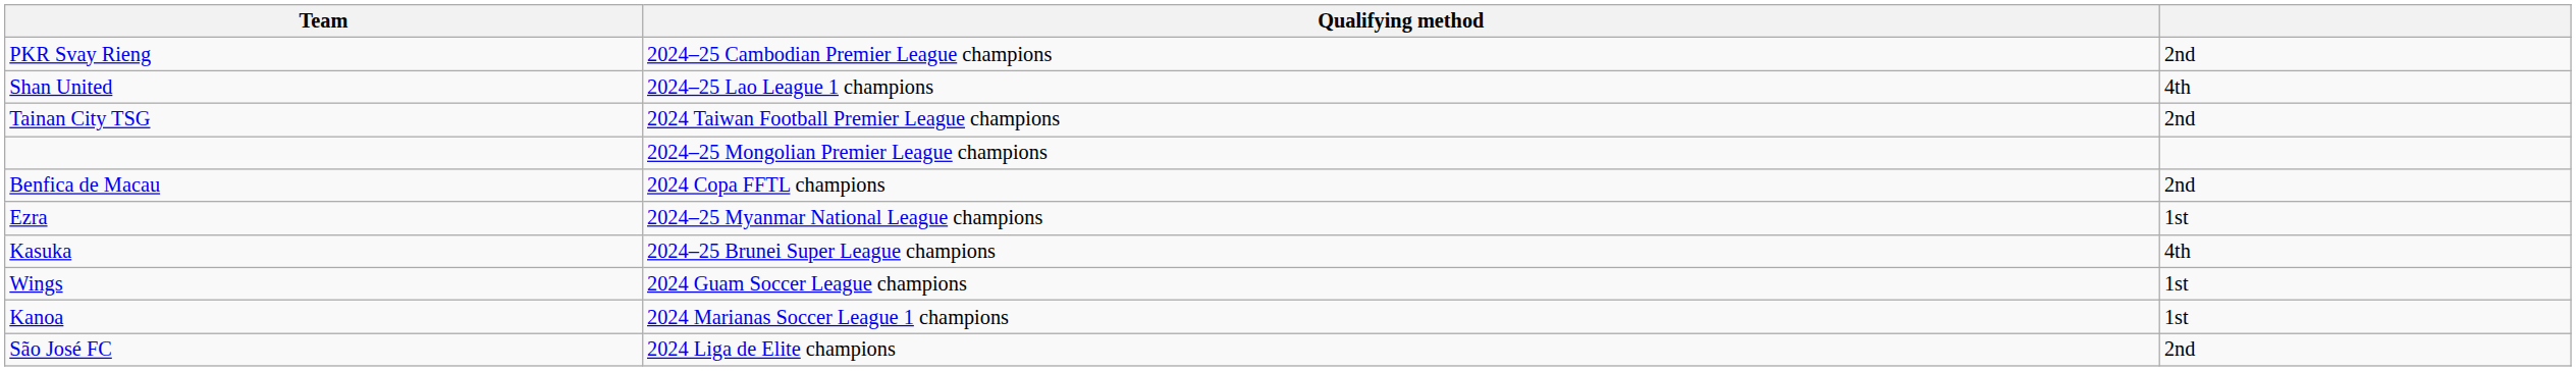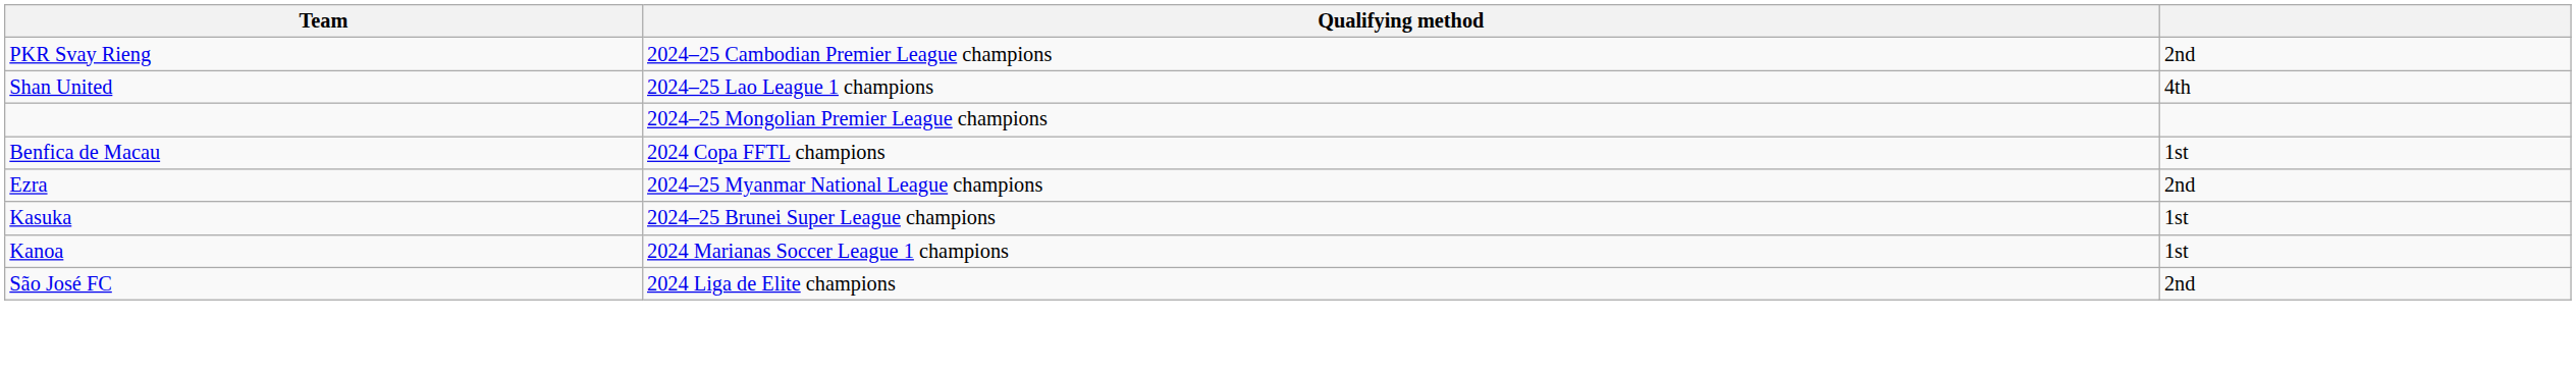 <table class="wikitable" style="table-layout:fixed;width:100%;">
 <tr>
 <th width=25%>Team</th>
 <th width=60%>Qualifying method</th>
 <th width=16%> </th>
 </tr>
 <tr>
 <td> <a href='#'>PKR Svay Rieng</a></td>
 <td><a href='#'>2024–25 Cambodian Premier League</a> champions</td>
 <td>2nd </td>
 </tr>
 <tr>
 <td> <a href='#'>Shan United</a></td>
 <td><a href='#'>2024–25 Lao League 1</a> champions</td>
 <td>4th </td>
 </tr>
 <tr>
-<td> <a href='#'>Tainan City TSG</a></td>
-<td><a href='#'>2024 Taiwan Football Premier League</a> champions</td>
-<td>2nd </td>
-</tr>
-<tr>
 <td></td>
 <td><a href='#'>2024–25 Mongolian Premier League</a> champions</td>
 <td></td>
 </tr>
 <tr>
 <td> <a href='#'>Benfica de Macau</a></td>
 <td><a href='#'>2024 Copa FFTL</a> champions</td>
-<td>2nd </td>
+<td>1st</td>
 </tr>
 <tr>
 <td> <a href='#'>Ezra</a></td>
 <td><a href='#'>2024–25 Myanmar National League</a> champions</td>
-<td>1st</td>
+<td>2nd </td>
 </tr>
 <tr>
 <td> <a href='#'>Kasuka</a></td>
 <td><a href='#'>2024–25 Brunei Super League</a> champions</td>
-<td>4th </td>
-</tr>
-<tr>
-<td> <a href='#'>Wings</a></td>
-<td><a href='#'>2024 Guam Soccer League</a> champions</td>
 <td>1st</td>
 </tr>
 <tr>
 <td> <a href='#'>Kanoa</a></td>
 <td><a href='#'>2024 Marianas Soccer League 1</a> champions</td>
 <td>1st</td>
 </tr>
 <tr>
 <td> <a href='#'>São José FC</a></td>
 <td><a href='#'>2024 Liga de Elite</a> champions</td>
 <td>2nd </td>
 </tr>
 </table>
